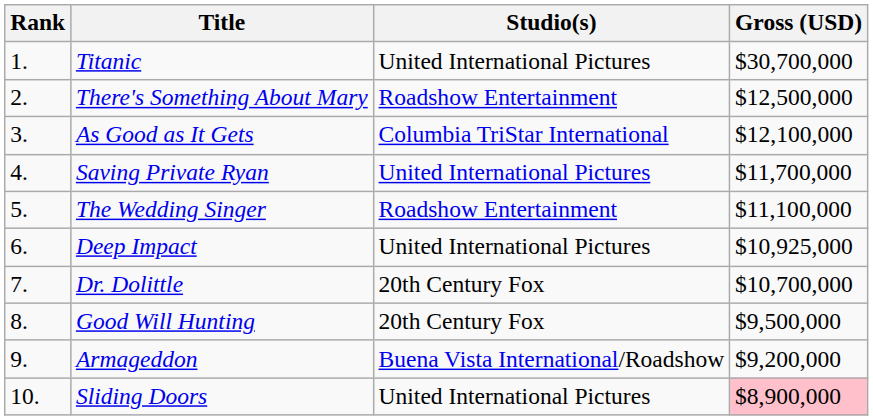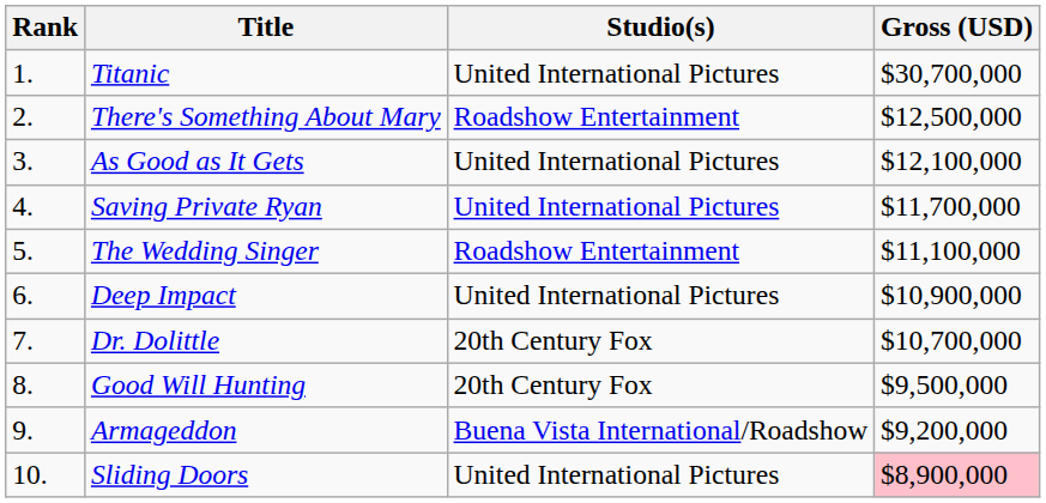 <table class="wikitable sortable">
 <tr>
 <th>Rank</th>
 <th>Title</th>
 <th>Studio(s)</th>
 <th>Gross (USD)</th>
 </tr>
 <tr>
 <td>1.</td>
 <td><em><a href='#'>Titanic</a></em></td>
 <td>United International Pictures</td>
 <td>$30,700,000</td>
 </tr>
 <tr>
 <td>2.</td>
 <td><em><a href='#'>There's Something About Mary</a></em></td>
 <td><a href='#'>Roadshow Entertainment</a></td>
 <td>$12,500,000</td>
 </tr>
 <tr>
 <td>3.</td>
 <td><em><a href='#'>As Good as It Gets</a></em></td>
-<td><a href='#'>Columbia TriStar International</a></td>
+<td>United International Pictures</td>
 <td>$12,100,000</td>
 </tr>
 <tr>
 <td>4.</td>
 <td><em><a href='#'>Saving Private Ryan</a></em></td>
 <td><a href='#'>United International Pictures</a></td>
 <td>$11,700,000</td>
 </tr>
 <tr>
 <td>5.</td>
 <td><em><a href='#'>The Wedding Singer</a></em></td>
 <td><a href='#'>Roadshow Entertainment</a></td>
 <td>$11,100,000</td>
 </tr>
 <tr>
 <td>6.</td>
 <td><em><a href='#'>Deep Impact</a></em></td>
 <td>United International Pictures</td>
-<td>$10,925,000</td>
+<td>$10,900,000</td>
 </tr>
 <tr>
 <td>7.</td>
 <td><em><a href='#'>Dr. Dolittle</a></em></td>
 <td>20th Century Fox</td>
 <td>$10,700,000</td>
 </tr>
 <tr>
 <td>8.</td>
 <td><em><a href='#'>Good Will Hunting</a></em></td>
 <td>20th Century Fox</td>
 <td>$9,500,000</td>
 </tr>
 <tr>
 <td>9.</td>
 <td><em><a href='#'>Armageddon</a></em></td>
 <td><a href='#'>Buena Vista International</a>/Roadshow</td>
 <td>$9,200,000</td>
 </tr>
 <tr>
 <td>10.</td>
 <td><em><a href='#'>Sliding Doors</a></em></td>
 <td>United International Pictures</td>
 <td style="background: pink;">$8,900,000</td>
 </tr>
 </table>
